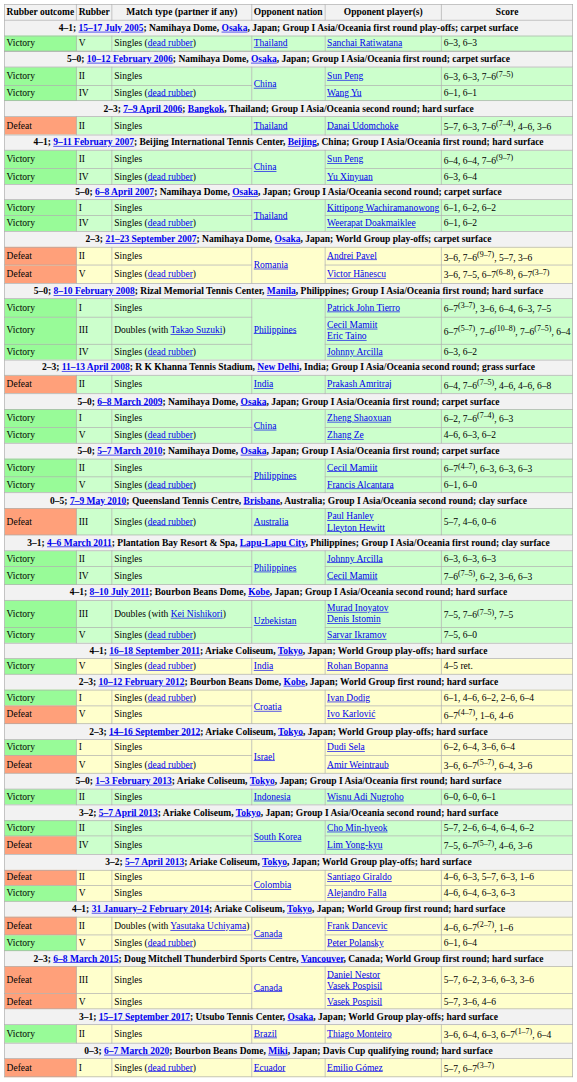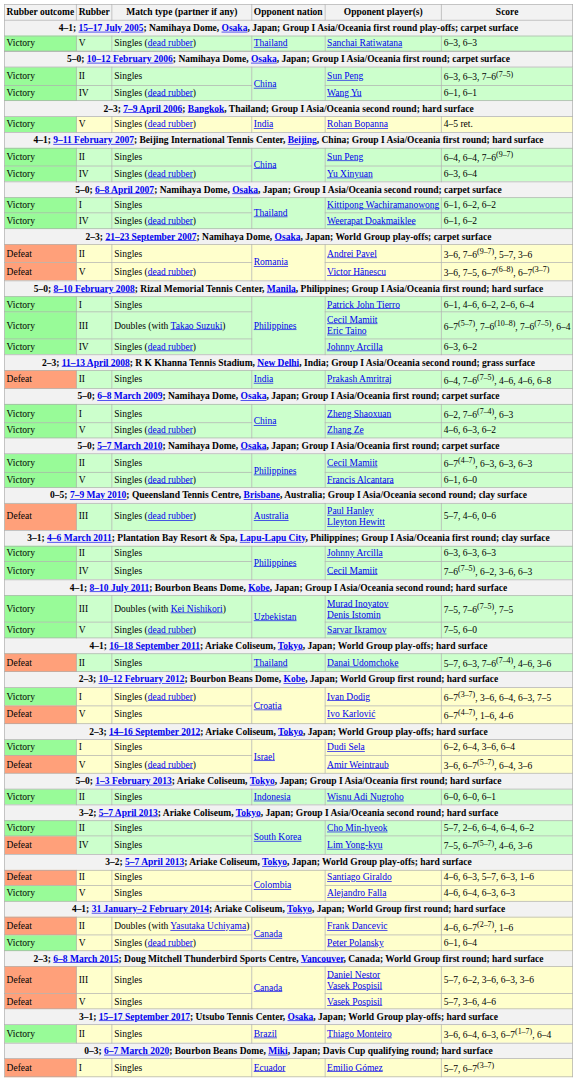 <table class="wikitable" style="font-size:90%">
 <tr>
 <th>Rubber outcome</th>
 <th>Rubber</th>
 <th>Match type (partner if any)</th>
 <th>Opponent nation</th>
 <th>Opponent player(s)</th>
 <th>Score</th>
 </tr>
 <tr>
 <th colspan="6"><small></small>4–1; <a href='#'>15–17 July 2005</a>; Namihaya Dome, <a href='#'>Osaka</a>, Japan; Group I Asia/Oceania first round play-offs; carpet surface</th>
 </tr>
 <tr style="background:#cfc;">
 <td bgcolor="98FB98">Victory</td>
 <td>V</td>
 <td>Singles (<a href='#'>dead rubber</a>)</td>
 <td> <a href='#'>Thailand</a></td>
 <td><a href='#'>Sanchai Ratiwatana</a></td>
 <td>6–3, 6–3</td>
 </tr>
 <tr>
 </tr>
 <tr>
 <th colspan="6"><small></small>5–0; <a href='#'>10–12 February 2006</a>; Namihaya Dome, <a href='#'>Osaka</a>, Japan; Group I Asia/Oceania first round; carpet surface</th>
 </tr>
 <tr style="background:#cfc;">
 <td bgcolor="98FB98">Victory</td>
 <td>II</td>
 <td>Singles</td>
 <td rowspan="2"> <a href='#'>China</a></td>
 <td><a href='#'>Sun Peng</a></td>
 <td>6–3, 6–3, 7–6<sup>(7–5)</sup></td>
 </tr>
 <tr style="background:#cfc;">
 <td bgcolor="98FB98">Victory</td>
 <td>IV</td>
 <td>Singles (<a href='#'>dead rubber</a>)</td>
 <td><a href='#'>Wang Yu</a></td>
 <td>6–1, 6–1</td>
 </tr>
 <tr>
 <th colspan="6"><small></small>2–3; <a href='#'>7–9 April 2006</a>; <a href='#'>Bangkok</a>, Thailand; Group I Asia/Oceania second round; hard surface</th>
 </tr>
-<tr style="background:#cfc;">
-<td bgcolor="FFA07A">Defeat</td>
-<td>II</td>
-<td>Singles</td>
-<td> <a href='#'>Thailand</a></td>
-<td><a href='#'>Danai Udomchoke</a></td>
-<td>5–7, 6–3, 7–6<sup>(7–4)</sup>, 4–6, 3–6</td>
+<tr style="background:#ffc;">
+<td bgcolor="98FB98">Victory</td>
+<td>V</td>
+<td>Singles (<a href='#'>dead rubber</a>)</td>
+<td> <a href='#'>India</a></td>
+<td><a href='#'>Rohan Bopanna</a></td>
+<td>4–5 ret.</td>
 </tr>
 <tr>
 <th colspan="6"><small></small>4–1; <a href='#'>9–11 February 2007</a>; Beijing International Tennis Center, <a href='#'>Beijing</a>, China; Group I Asia/Oceania first round; hard surface</th>
 </tr>
 <tr style="background:#cfc;">
 <td bgcolor="98FB98">Victory</td>
 <td>II</td>
 <td>Singles</td>
 <td rowspan="2"> <a href='#'>China</a></td>
 <td><a href='#'>Sun Peng</a></td>
 <td>6–4, 6–4, 7–6<sup>(9–7)</sup></td>
 </tr>
 <tr style="background:#cfc;">
 <td bgcolor="98FB98">Victory</td>
 <td>IV</td>
 <td>Singles (<a href='#'>dead rubber</a>)</td>
 <td><a href='#'>Yu Xinyuan</a></td>
 <td>6–3, 6–4</td>
 </tr>
 <tr>
 <th colspan="6"><small></small>5–0; <a href='#'>6–8 April 2007</a>; Namihaya Dome, <a href='#'>Osaka</a>, Japan; Group I Asia/Oceania second round; carpet surface</th>
 </tr>
 <tr style="background:#cfc;">
 <td bgcolor="98FB98">Victory</td>
 <td>I</td>
 <td>Singles</td>
 <td rowspan="2"> <a href='#'>Thailand</a></td>
 <td><a href='#'>Kittipong Wachiramanowong</a></td>
 <td>6–1, 6–2, 6–2</td>
 </tr>
 <tr style="background:#cfc;">
 <td bgcolor="98FB98">Victory</td>
 <td>IV</td>
 <td>Singles (<a href='#'>dead rubber</a>)</td>
 <td><a href='#'>Weerapat Doakmaiklee</a></td>
 <td>6–1, 6–2</td>
 </tr>
 <tr>
 <th colspan="6"><small></small>2–3; <a href='#'>21–23 September 2007</a>; Namihaya Dome, <a href='#'>Osaka</a>, Japan; World Group play-offs; carpet surface</th>
 </tr>
 <tr style="background:#ffc;">
 <td bgcolor="FFA07A">Defeat</td>
 <td>II</td>
 <td>Singles</td>
 <td rowspan="2"> <a href='#'>Romania</a></td>
 <td><a href='#'>Andrei Pavel</a></td>
 <td>3–6, 7–6<sup>(9–7)</sup>, 5–7, 3–6</td>
 </tr>
 <tr style="background:#ffc;">
 <td bgcolor="FFA07A">Defeat</td>
 <td>V</td>
 <td>Singles (<a href='#'>dead rubber</a>)</td>
 <td><a href='#'>Victor Hănescu</a></td>
 <td>3–6, 7–5, 6–7<sup>(6–8)</sup>, 6–7<sup>(3–7)</sup></td>
 </tr>
 <tr>
 <th colspan="6"><small></small>5–0; <a href='#'>8–10 February 2008</a>; Rizal Memorial Tennis Center, <a href='#'>Manila</a>, Philippines; Group I Asia/Oceania first round; hard surface</th>
 </tr>
 <tr style="background:#cfc;">
 <td bgcolor="98FB98">Victory</td>
 <td>I</td>
 <td>Singles</td>
 <td rowspan="3"> <a href='#'>Philippines</a></td>
 <td><a href='#'>Patrick John Tierro</a></td>
-<td>6–7<sup>(3–7)</sup>, 3–6, 6–4, 6–3, 7–5</td>
+<td>6–1, 4–6, 6–2, 2–6, 6–4</td>
 </tr>
 <tr style="background:#cfc;">
 <td bgcolor="98FB98">Victory</td>
 <td>III</td>
 <td>Doubles (with <a href='#'>Takao Suzuki</a>)</td>
 <td><a href='#'>Cecil Mamiit</a><br><a href='#'>Eric Taino</a></td>
 <td>6–7<sup>(5–7)</sup>, 7–6<sup>(10–8)</sup>, 7–6<sup>(7–5)</sup>, 6–4</td>
 </tr>
 <tr style="background:#cfc;">
 <td bgcolor="98FB98">Victory</td>
 <td>IV</td>
 <td>Singles (<a href='#'>dead rubber</a>)</td>
 <td><a href='#'>Johnny Arcilla</a></td>
 <td>6–3, 6–2</td>
 </tr>
 <tr>
 <th colspan="6"><small></small>2–3; <a href='#'>11–13 April 2008</a>; R K Khanna Tennis Stadium, <a href='#'>New Delhi</a>, India; Group I Asia/Oceania second round; grass surface</th>
 </tr>
 <tr style="background:#cfc;">
 <td bgcolor="FFA07A">Defeat</td>
 <td>II</td>
 <td>Singles</td>
 <td> <a href='#'>India</a></td>
 <td><a href='#'>Prakash Amritraj</a></td>
 <td>6–4, 7–6<sup>(7–5)</sup>, 4–6, 4–6, 6–8</td>
 </tr>
 <tr>
 <th colspan="6"><small></small>5–0; <a href='#'>6–8 March 2009</a>; Namihaya Dome, <a href='#'>Osaka</a>, Japan; Group I Asia/Oceania first round; carpet surface</th>
 </tr>
 <tr style="background:#cfc;">
 <td bgcolor="98FB98">Victory</td>
 <td>I</td>
 <td>Singles</td>
 <td rowspan="2"> <a href='#'>China</a></td>
 <td><a href='#'>Zheng Shaoxuan</a></td>
 <td>6–2, 7–6<sup>(7–4)</sup>, 6–3</td>
 </tr>
 <tr style="background:#cfc;">
 <td bgcolor="98FB98">Victory</td>
 <td>V</td>
 <td>Singles (<a href='#'>dead rubber</a>)</td>
 <td><a href='#'>Zhang Ze</a></td>
 <td>4–6, 6–3, 6–2</td>
 </tr>
 <tr>
 <th colspan="6"><small></small>5–0; <a href='#'>5–7 March 2010</a>; Namihaya Dome, <a href='#'>Osaka</a>, Japan; Group I Asia/Oceania first round; carpet surface</th>
 </tr>
 <tr style="background:#cfc;">
 <td bgcolor="98FB98">Victory</td>
 <td>II</td>
 <td>Singles</td>
 <td rowspan="2"> <a href='#'>Philippines</a></td>
 <td><a href='#'>Cecil Mamiit</a></td>
 <td>6–7<sup>(4–7)</sup>, 6–3, 6–3, 6–3</td>
 </tr>
 <tr style="background:#cfc;">
 <td bgcolor="98FB98">Victory</td>
 <td>V</td>
 <td>Singles (<a href='#'>dead rubber</a>)</td>
 <td><a href='#'>Francis Alcantara</a></td>
 <td>6–1, 6–0</td>
 </tr>
 <tr>
 <th colspan="6"><small></small>0–5; <a href='#'>7–9 May 2010</a>; Queensland Tennis Centre, <a href='#'>Brisbane</a>, Australia; Group I Asia/Oceania second round; clay surface</th>
 </tr>
 <tr style="background:#cfc;">
 <td bgcolor="FFA07A">Defeat</td>
 <td>III</td>
 <td>Singles (<a href='#'>dead rubber</a>)</td>
 <td> <a href='#'>Australia</a></td>
 <td><a href='#'>Paul Hanley</a><br><a href='#'>Lleyton Hewitt</a></td>
 <td>5–7, 4–6, 0–6</td>
 </tr>
 <tr>
 <th colspan="6"><small></small>3–1; <a href='#'>4–6 March 2011</a>; Plantation Bay Resort & Spa, <a href='#'>Lapu-Lapu City</a>, Philippines; Group I Asia/Oceania first round; clay surface</th>
 </tr>
 <tr style="background:#cfc;">
 <td bgcolor="98FB98">Victory</td>
 <td>II</td>
 <td>Singles</td>
 <td rowspan="2"> <a href='#'>Philippines</a></td>
 <td><a href='#'>Johnny Arcilla</a></td>
 <td>6–3, 6–3, 6–3</td>
 </tr>
 <tr style="background:#cfc;">
 <td bgcolor="98FB98">Victory</td>
 <td>IV</td>
 <td>Singles</td>
 <td><a href='#'>Cecil Mamiit</a></td>
 <td>7–6<sup>(7–5)</sup>, 6–2, 3–6, 6–3</td>
 </tr>
 <tr>
 <th colspan="6"><small></small>4–1; <a href='#'>8–10 July 2011</a>; Bourbon Beans Dome, <a href='#'>Kobe</a>, Japan; Group I Asia/Oceania second round; hard surface</th>
 </tr>
 <tr style="background:#cfc;">
 <td bgcolor="98FB98">Victory</td>
 <td>III</td>
 <td>Doubles (with <a href='#'>Kei Nishikori</a>)</td>
 <td rowspan="2"> <a href='#'>Uzbekistan</a></td>
 <td><a href='#'>Murad Inoyatov</a><br><a href='#'>Denis Istomin</a></td>
 <td>7–5, 7–6<sup>(7–5)</sup>, 7–5</td>
 </tr>
 <tr style="background:#cfc;">
 <td bgcolor="98FB98">Victory</td>
 <td>V</td>
 <td>Singles (<a href='#'>dead rubber</a>)</td>
 <td><a href='#'>Sarvar Ikramov</a></td>
 <td>7–5, 6–0</td>
 </tr>
 <tr>
 <th colspan="6"><small></small>4–1; <a href='#'>16–18 September 2011</a>; Ariake Coliseum, <a href='#'>Tokyo</a>, Japan; World Group play-offs; hard surface</th>
 </tr>
-<tr style="background:#ffc;">
-<td bgcolor="98FB98">Victory</td>
-<td>V</td>
-<td>Singles (<a href='#'>dead rubber</a>)</td>
-<td> <a href='#'>India</a></td>
-<td><a href='#'>Rohan Bopanna</a></td>
-<td>4–5 ret.</td>
+<tr style="background:#cfc;">
+<td bgcolor="FFA07A">Defeat</td>
+<td>II</td>
+<td>Singles</td>
+<td> <a href='#'>Thailand</a></td>
+<td><a href='#'>Danai Udomchoke</a></td>
+<td>5–7, 6–3, 7–6<sup>(7–4)</sup>, 4–6, 3–6</td>
 </tr>
 <tr>
 <th colspan="6"><small></small>2–3; <a href='#'>10–12 February 2012</a>; Bourbon Beans Dome, <a href='#'>Kobe</a>, Japan; World Group first round; hard surface</th>
 </tr>
 <tr style="background:#ffc;">
 <td bgcolor="98FB98">Victory</td>
 <td>I</td>
 <td>Singles (<a href='#'>dead rubber</a>)</td>
 <td rowspan="2"> <a href='#'>Croatia</a></td>
 <td><a href='#'>Ivan Dodig</a></td>
-<td>6–1, 4–6, 6–2, 2–6, 6–4</td>
+<td>6–7<sup>(3–7)</sup>, 3–6, 6–4, 6–3, 7–5</td>
 </tr>
 <tr style="background:#ffc;">
 <td bgcolor="FFA07A">Defeat</td>
 <td>V</td>
 <td>Singles</td>
 <td><a href='#'>Ivo Karlović</a></td>
 <td>6–7<sup>(4–7)</sup>, 1–6, 4–6</td>
 </tr>
 <tr>
 <th colspan="6"><small></small>2–3; <a href='#'>14–16 September 2012</a>; Ariake Coliseum, <a href='#'>Tokyo</a>, Japan; World Group play-offs; hard surface</th>
 </tr>
 <tr style="background:#ffc;">
 <td bgcolor="98FB98">Victory</td>
 <td>I</td>
 <td>Singles</td>
 <td rowspan="2"> <a href='#'>Israel</a></td>
 <td><a href='#'>Dudi Sela</a></td>
 <td>6–2, 6–4, 3–6, 6–4</td>
 </tr>
 <tr style="background:#ffc;">
 <td bgcolor="FFA07A">Defeat</td>
 <td>V</td>
 <td>Singles (<a href='#'>dead rubber</a>)</td>
 <td><a href='#'>Amir Weintraub</a></td>
 <td>3–6, 6–7<sup>(5–7)</sup>, 6–4, 3–6</td>
 </tr>
 <tr>
 <th colspan="6"><small></small>5–0; <a href='#'>1–3 February 2013</a>; Ariake Coliseum, <a href='#'>Tokyo</a>, Japan; Group I Asia/Oceania first round; hard surface</th>
 </tr>
 <tr style="background:#cfc;">
 <td bgcolor="98FB98">Victory</td>
 <td>II</td>
 <td>Singles</td>
 <td> <a href='#'>Indonesia</a></td>
 <td><a href='#'>Wisnu Adi Nugroho</a></td>
 <td>6–0, 6–0, 6–1</td>
 </tr>
 <tr>
 <th colspan="6"><small></small>3–2; <a href='#'>5–7 April 2013</a>; Ariake Coliseum, <a href='#'>Tokyo</a>, Japan; Group I Asia/Oceania second round; hard surface</th>
 </tr>
 <tr style="background:#cfc;">
 <td bgcolor="98FB98">Victory</td>
 <td>II</td>
 <td>Singles</td>
 <td rowspan="2"> <a href='#'>South Korea</a></td>
 <td><a href='#'>Cho Min-hyeok</a></td>
 <td>5–7, 2–6, 6–4, 6–4, 6–2</td>
 </tr>
 <tr style="background:#cfc;">
 <td bgcolor="FFA07A">Defeat</td>
 <td>IV</td>
 <td>Singles</td>
 <td><a href='#'>Lim Yong-kyu</a></td>
 <td>7–5, 6–7<sup>(5–7)</sup>, 4–6, 3–6</td>
 </tr>
 <tr>
 <th colspan="6"><small></small>3–2; <a href='#'>5–7 April 2013</a>; Ariake Coliseum, <a href='#'>Tokyo</a>, Japan; World Group play-offs; hard surface</th>
 </tr>
 <tr style="background:#ffc;">
 <td bgcolor="FFA07A">Defeat</td>
 <td>II</td>
 <td>Singles</td>
 <td rowspan="2"> <a href='#'>Colombia</a></td>
 <td><a href='#'>Santiago Giraldo</a></td>
 <td>4–6, 6–3, 5–7, 6–3, 1–6</td>
 </tr>
 <tr style="background:#ffc;">
 <td bgcolor="98FB98">Victory</td>
 <td>V</td>
 <td>Singles</td>
 <td><a href='#'>Alejandro Falla</a></td>
 <td>4–6, 6–4, 6–3, 6–3</td>
 </tr>
 <tr>
 <th colspan="6"><small></small>4–1; <a href='#'>31 January–2 February 2014</a>; Ariake Coliseum, <a href='#'>Tokyo</a>, Japan; World Group first round; hard surface</th>
 </tr>
 <tr style="background:#ffc;">
 <td bgcolor="FFA07A">Defeat</td>
 <td>II</td>
 <td>Doubles (with <a href='#'>Yasutaka Uchiyama</a>)</td>
 <td rowspan="2"> <a href='#'>Canada</a></td>
 <td><a href='#'>Frank Dancevic</a></td>
 <td>4–6, 6–7<sup>(2–7)</sup>, 1–6</td>
 </tr>
 <tr style="background:#ffc;">
 <td bgcolor="98FB98">Victory</td>
 <td>V</td>
 <td>Singles (<a href='#'>dead rubber</a>)</td>
 <td><a href='#'>Peter Polansky</a></td>
 <td>6–1, 6–4</td>
 </tr>
 <tr>
 <th colspan="6"><small></small>2–3; <a href='#'>6–8 March 2015</a>; Doug Mitchell Thunderbird Sports Centre, <a href='#'>Vancouver</a>, Canada; World Group first round; hard surface</th>
 </tr>
 <tr style="background:#ffc;">
 <td bgcolor="FFA07A">Defeat</td>
 <td>III</td>
 <td>Singles</td>
 <td rowspan="2"> <a href='#'>Canada</a></td>
 <td><a href='#'>Daniel Nestor</a><br><a href='#'>Vasek Pospisil</a></td>
 <td>5–7, 6–2, 3–6, 6–3, 3–6</td>
 </tr>
 <tr style="background:#ffc;">
 <td bgcolor="FFA07A">Defeat</td>
 <td>V</td>
 <td>Singles</td>
 <td><a href='#'>Vasek Pospisil</a></td>
 <td>5–7, 3–6, 4–6</td>
 </tr>
 <tr>
 <th colspan="6"><small></small>3–1; <a href='#'>15–17 September 2017</a>; Utsubo Tennis Center, <a href='#'>Osaka</a>, Japan; World Group play-offs; hard surface</th>
 </tr>
 <tr style="background:#ffc;">
 <td bgcolor="98FB98">Victory</td>
 <td>II</td>
 <td>Singles</td>
 <td> <a href='#'>Brazil</a></td>
 <td><a href='#'>Thiago Monteiro</a></td>
 <td>3–6, 6–4, 6–3, 6–7<sup>(1–7)</sup>, 6–4</td>
 </tr>
 <tr>
 <th colspan="6"><small></small>0–3; <a href='#'>6–7 March 2020</a>; Bourbon Beans Dome, <a href='#'>Miki</a>, Japan; Davis Cup qualifying round; hard surface</th>
 </tr>
 <tr style="background:#ffc;">
 <td bgcolor="FFA07A">Defeat</td>
 <td>I</td>
-<td>Singles (<a href='#'>dead rubber</a>)</td>
+<td>Singles</td>
 <td> <a href='#'>Ecuador</a></td>
 <td><a href='#'>Emilio Gómez</a></td>
 <td>5–7, 6–7<sup>(3–7)</sup></td>
 </tr>
 </table>
